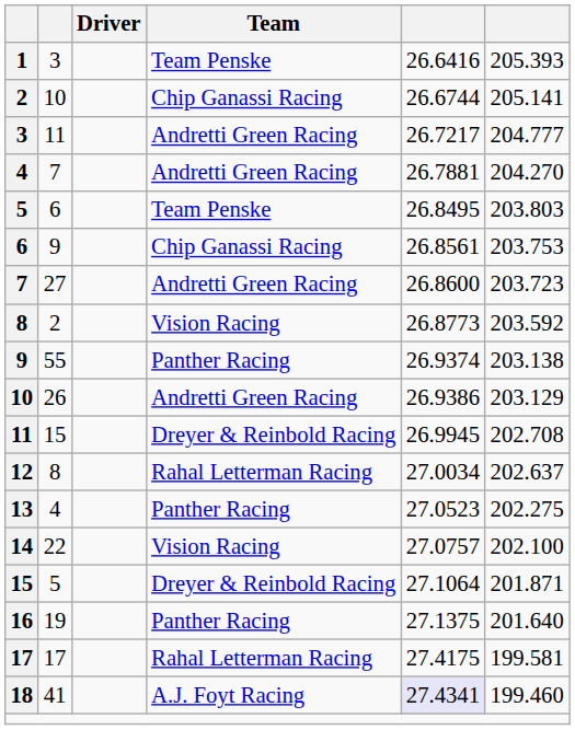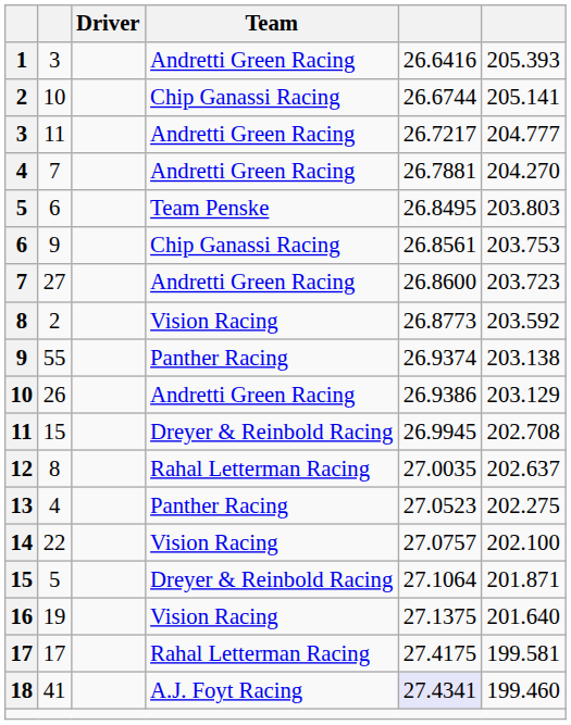 <table class="wikitable sortable" style="font-size:95%">
 <tr>
 <th scope="col"></th>
 <th scope="col"></th>
 <th scope="col">Driver</th>
 <th scope="col">Team</th>
 <th scope="col"></th>
 <th scope="col"></th>
 </tr>
 <tr>
 <th scope="row">1</th>
 <td align="center">3</td>
 <td></td>
-<td><a href='#'>Team Penske</a></td>
+<td><a href='#'>Andretti Green Racing</a></td>
 <td>26.6416</td>
 <td>205.393</td>
 </tr>
 <tr>
 <th scope="row">2</th>
 <td align="center">10</td>
 <td></td>
 <td><a href='#'>Chip Ganassi Racing</a></td>
 <td>26.6744</td>
 <td>205.141</td>
 </tr>
 <tr>
 <th scope="row">3</th>
 <td align="center">11</td>
 <td></td>
 <td><a href='#'>Andretti Green Racing</a></td>
 <td>26.7217</td>
 <td>204.777</td>
 </tr>
 <tr>
 <th scope="row">4</th>
 <td align="center">7</td>
 <td></td>
 <td><a href='#'>Andretti Green Racing</a></td>
 <td>26.7881</td>
 <td>204.270</td>
 </tr>
 <tr>
 <th scope="row">5</th>
 <td align="center">6</td>
 <td></td>
 <td><a href='#'>Team Penske</a></td>
 <td>26.8495</td>
 <td>203.803</td>
 </tr>
 <tr>
 <th scope="row">6</th>
 <td align="center">9</td>
 <td></td>
 <td><a href='#'>Chip Ganassi Racing</a></td>
 <td>26.8561</td>
 <td>203.753</td>
 </tr>
 <tr>
 <th scope="row">7</th>
 <td align="center">27</td>
 <td></td>
 <td><a href='#'>Andretti Green Racing</a></td>
 <td>26.8600</td>
 <td>203.723</td>
 </tr>
 <tr>
 <th scope="row">8</th>
 <td align="center">2</td>
 <td></td>
 <td><a href='#'>Vision Racing</a></td>
 <td>26.8773</td>
 <td>203.592</td>
 </tr>
 <tr>
 <th scope="row">9</th>
 <td align="center">55</td>
 <td></td>
 <td><a href='#'>Panther Racing</a></td>
 <td>26.9374</td>
 <td>203.138</td>
 </tr>
 <tr>
 <th scope="row">10</th>
 <td align="center">26</td>
 <td></td>
 <td><a href='#'>Andretti Green Racing</a></td>
 <td>26.9386</td>
 <td>203.129</td>
 </tr>
 <tr>
 <th scope="row">11</th>
 <td align="center">15</td>
 <td></td>
 <td><a href='#'>Dreyer & Reinbold Racing</a></td>
 <td>26.9945</td>
 <td>202.708</td>
 </tr>
 <tr>
 <th scope="row">12</th>
 <td align="center">8</td>
 <td></td>
 <td><a href='#'>Rahal Letterman Racing</a></td>
-<td>27.0034</td>
+<td>27.0035</td>
 <td>202.637</td>
 </tr>
 <tr>
 <th scope="row">13</th>
 <td align="center">4</td>
 <td></td>
 <td><a href='#'>Panther Racing</a></td>
 <td>27.0523</td>
 <td>202.275</td>
 </tr>
 <tr>
 <th scope="row">14</th>
 <td align="center">22</td>
 <td></td>
 <td><a href='#'>Vision Racing</a></td>
 <td>27.0757</td>
 <td>202.100</td>
 </tr>
 <tr>
 <th scope="row">15</th>
 <td align="center">5</td>
 <td></td>
 <td><a href='#'>Dreyer & Reinbold Racing</a></td>
 <td>27.1064</td>
 <td>201.871</td>
 </tr>
 <tr>
 <th scope="row">16</th>
 <td align="center">19</td>
 <td></td>
-<td><a href='#'>Panther Racing</a></td>
+<td><a href='#'>Vision Racing</a></td>
 <td>27.1375</td>
 <td>201.640</td>
 </tr>
 <tr>
 <th scope="row">17</th>
 <td align="center">17</td>
 <td></td>
 <td><a href='#'>Rahal Letterman Racing</a></td>
 <td>27.4175</td>
 <td>199.581</td>
 </tr>
 <tr>
 <th scope="row">18</th>
 <td align="center">41</td>
 <td></td>
 <td><a href='#'>A.J. Foyt Racing</a></td>
 <td style="background: lavender;">27.4341</td>
 <td>199.460</td>
 </tr>
 <tr class="sortbottom">
 <td colspan="6"></td>
 </tr>
 </table>
